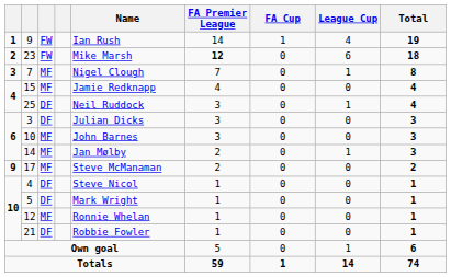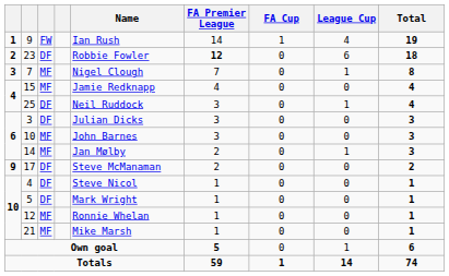 <table class="wikitable" style="text-align:center">
 <tr>
 <th width=15></th>
 <th width=15></th>
 <th width=15></th>
 <th width=15></th>
 <th width=145>Name</th>
 <th width=80><a href='#'>FA Premier League</a></th>
 <th width=80><a href='#'>FA Cup</a></th>
 <th width=80><a href='#'>League Cup</a></th>
 <th width=80>Total</th>
 </tr>
 <tr>
 <td><strong>1</strong></td>
 <td>9</td>
 <td><a href='#'>FW</a></td>
 <td></td>
 <td align=left><a href='#'>Ian Rush</a></td>
 <td>14</td>
 <td>1</td>
 <td>4</td>
 <td><strong>19</strong></td>
 </tr>
 <tr>
 <td><strong>2</strong></td>
 <td>23</td>
-<td><a href='#'>FW</a></td>
+<td><a href='#'>DF</a></td>
 <td></td>
-<td align=left><a href='#'>Mike Marsh</a></td>
+<td align=left><a href='#'>Robbie Fowler</a></td>
 <td><strong>12</strong></td>
 <td>0</td>
 <td>6</td>
 <td><strong>18</strong></td>
 </tr>
 <tr>
 <td><strong>3</strong></td>
 <td>7</td>
 <td><a href='#'>MF</a></td>
 <td></td>
 <td align=left><a href='#'>Nigel Clough</a></td>
 <td>7</td>
 <td>0</td>
 <td>1</td>
 <td><strong>8</strong></td>
 </tr>
 <tr>
 <td rowspan=2><strong>4</strong></td>
 <td>15</td>
 <td><a href='#'>MF</a></td>
 <td></td>
 <td align=left><a href='#'>Jamie Redknapp</a></td>
 <td>4</td>
 <td>0</td>
 <td>0</td>
 <td><strong>4</strong></td>
 </tr>
 <tr>
 <td>25</td>
 <td><a href='#'>DF</a></td>
 <td></td>
 <td align=left><a href='#'>Neil Ruddock</a></td>
 <td>3</td>
 <td>0</td>
 <td>1</td>
 <td><strong>4</strong></td>
 </tr>
 <tr>
 <td rowspan=3><strong>6</strong></td>
 <td>3</td>
 <td><a href='#'>DF</a></td>
 <td></td>
 <td align=left><a href='#'>Julian Dicks</a></td>
 <td>3</td>
 <td>0</td>
 <td>0</td>
 <td><strong>3</strong></td>
 </tr>
 <tr>
 <td>10</td>
 <td><a href='#'>MF</a></td>
 <td></td>
 <td align=left><a href='#'>John Barnes</a></td>
 <td>3</td>
 <td>0</td>
 <td>0</td>
 <td><strong>3</strong></td>
 </tr>
 <tr>
 <td>14</td>
 <td><a href='#'>MF</a></td>
 <td></td>
 <td align=left><a href='#'>Jan Mølby</a></td>
 <td>2</td>
 <td>0</td>
 <td>1</td>
 <td><strong>3</strong></td>
 </tr>
 <tr>
 <td><strong>9</strong></td>
 <td>17</td>
-<td><a href='#'>MF</a></td>
+<td><a href='#'>DF</a></td>
 <td></td>
 <td align=left><a href='#'>Steve McManaman</a></td>
 <td>2</td>
 <td>0</td>
 <td>0</td>
 <td><strong>2</strong></td>
 </tr>
 <tr>
 <td rowspan=4><strong>10</strong></td>
 <td>4</td>
 <td><a href='#'>DF</a></td>
 <td></td>
 <td align=left><a href='#'>Steve Nicol</a></td>
 <td>1</td>
 <td>0</td>
 <td>0</td>
 <td><strong>1</strong></td>
 </tr>
 <tr>
 <td>5</td>
 <td><a href='#'>DF</a></td>
 <td></td>
 <td align=left><a href='#'>Mark Wright</a></td>
 <td>1</td>
 <td>0</td>
 <td>0</td>
 <td><strong>1</strong></td>
 </tr>
 <tr>
 <td>12</td>
 <td><a href='#'>MF</a></td>
 <td></td>
 <td align=left><a href='#'>Ronnie Whelan</a></td>
 <td>1</td>
 <td>0</td>
 <td>0</td>
 <td><strong>1</strong></td>
 </tr>
 <tr>
 <td>21</td>
-<td><a href='#'>DF</a></td>
+<td><a href='#'>MF</a></td>
 <td></td>
-<td align=left><a href='#'>Robbie Fowler</a></td>
+<td align=left><a href='#'>Mike Marsh</a></td>
 <td>1</td>
 <td>0</td>
 <td>0</td>
 <td><strong>1</strong></td>
 </tr>
 <tr>
 <td colspan=5><strong>Own goal</strong></td>
-<td>5</td>
+<td><strong>5</strong></td>
 <td>0</td>
 <td>1</td>
 <td><strong>6</strong></td>
 </tr>
 <tr>
 <td colspan=5><strong>Totals</strong></td>
 <td><strong>59</strong></td>
 <td><strong>1</strong></td>
 <td><strong>14</strong></td>
 <td><strong>74</strong></td>
 </tr>
 </table>
